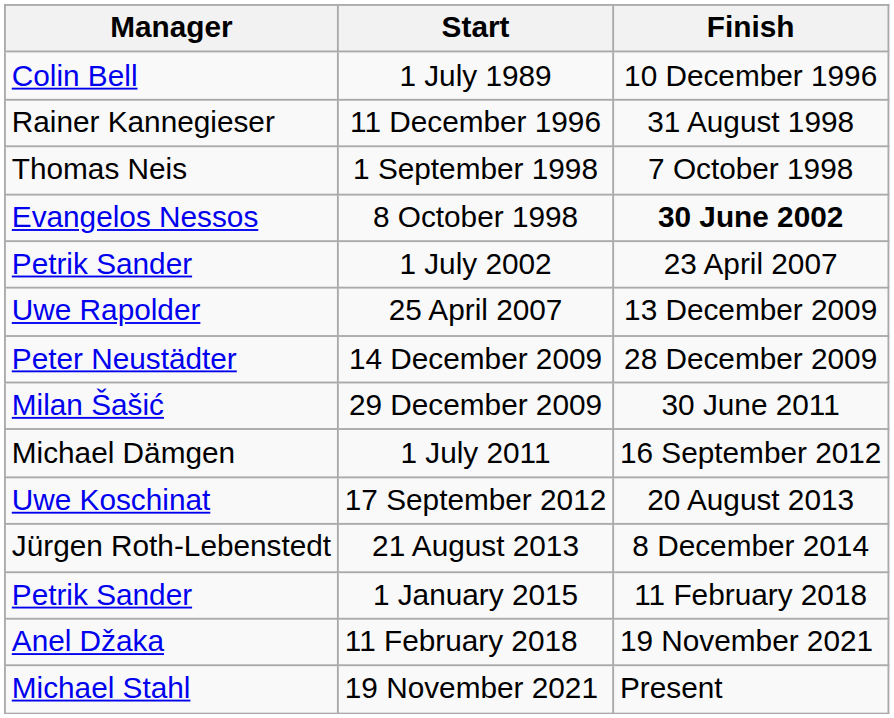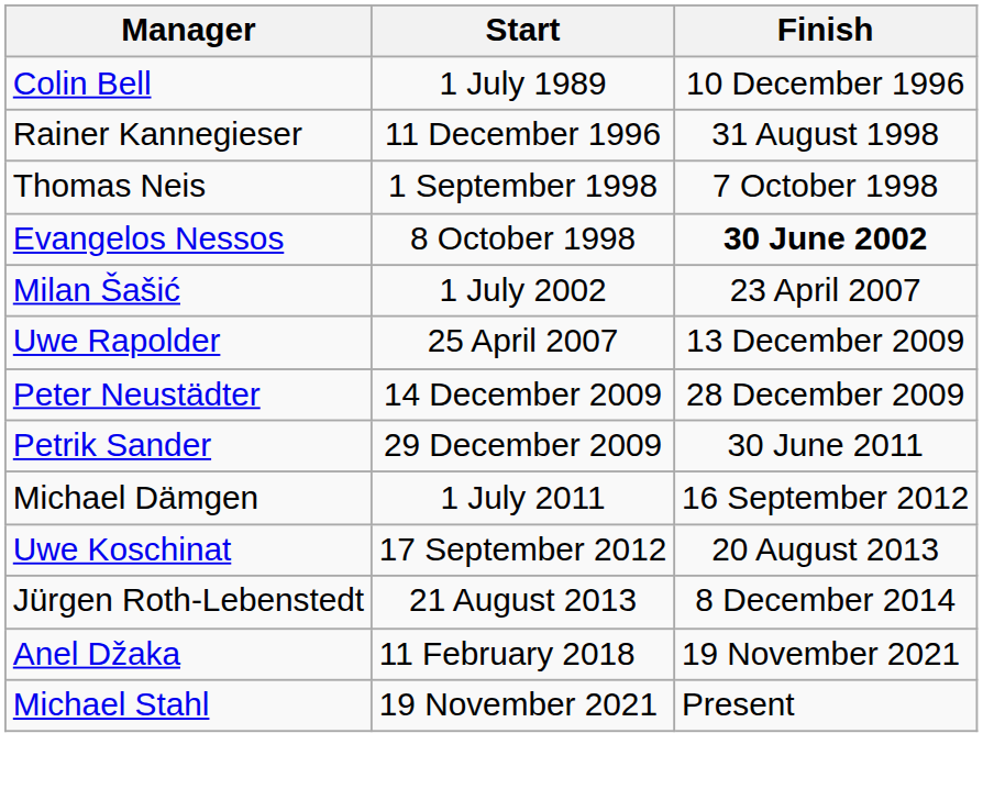 <table class="wikitable">
 <tr>
 <th>Manager</th>
 <th>Start</th>
 <th>Finish</th>
 </tr>
 <tr align="center">
 <td align="left"> <a href='#'>Colin Bell</a></td>
 <td>1 July 1989</td>
 <td>10 December 1996</td>
 </tr>
 <tr align="center">
 <td align="left">Rainer Kannegieser</td>
 <td>11 December 1996</td>
 <td>31 August 1998</td>
 </tr>
 <tr align="center">
 <td align="left">Thomas Neis</td>
 <td>1 September 1998</td>
 <td>7 October 1998</td>
 </tr>
 <tr align="center">
 <td align="left"> <a href='#'>Evangelos Nessos</a></td>
 <td>8 October 1998</td>
 <td><strong>30 June 2002</strong></td>
 </tr>
 <tr align="center">
-<td align="left"><a href='#'>Petrik Sander</a></td>
+<td align="left"> <a href='#'>Milan Šašić</a></td>
 <td>1 July 2002</td>
 <td>23 April 2007</td>
 </tr>
 <tr align="center">
 <td align="left"><a href='#'>Uwe Rapolder</a></td>
 <td>25 April 2007</td>
 <td>13 December 2009</td>
 </tr>
 <tr align="center">
 <td align="left"> <a href='#'>Peter Neustädter</a></td>
 <td>14 December 2009</td>
 <td>28 December 2009</td>
 </tr>
 <tr align="center">
-<td align="left"> <a href='#'>Milan Šašić</a></td>
+<td align="left"><a href='#'>Petrik Sander</a></td>
 <td>29 December 2009</td>
 <td>30 June 2011</td>
 </tr>
 <tr align="center">
 <td align="left">Michael Dämgen</td>
 <td>1 July 2011</td>
 <td>16 September 2012</td>
 </tr>
 <tr align="center">
 <td align="left"><a href='#'>Uwe Koschinat</a></td>
 <td>17 September 2012</td>
 <td>20 August 2013</td>
 </tr>
 <tr align="center">
 <td align="left">Jürgen Roth-Lebenstedt</td>
 <td>21 August 2013</td>
 <td>8 December 2014</td>
 </tr>
-<tr align="center">
-<td align="left"><a href='#'>Petrik Sander</a></td>
-<td>1 January 2015</td>
-<td>11 February 2018</td>
-</tr>
 <tr>
 <td><a href='#'>Anel Džaka</a></td>
 <td>11 February 2018</td>
 <td>19 November 2021</td>
 </tr>
 <tr>
 <td><a href='#'>Michael Stahl</a></td>
 <td>19 November 2021</td>
 <td>Present</td>
 </tr>
 </table>
